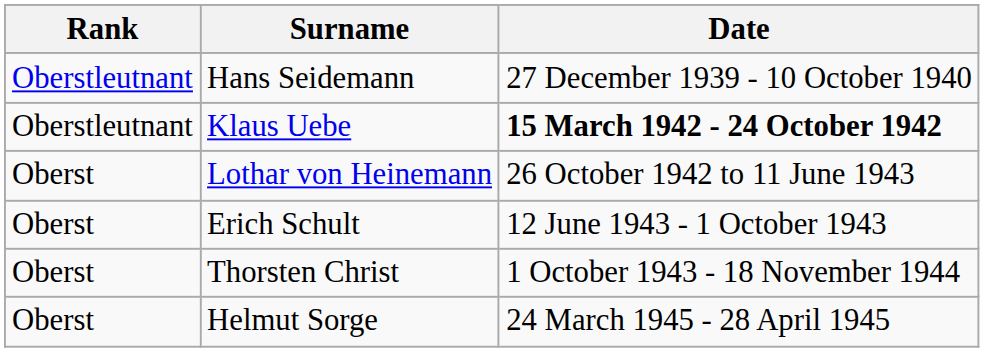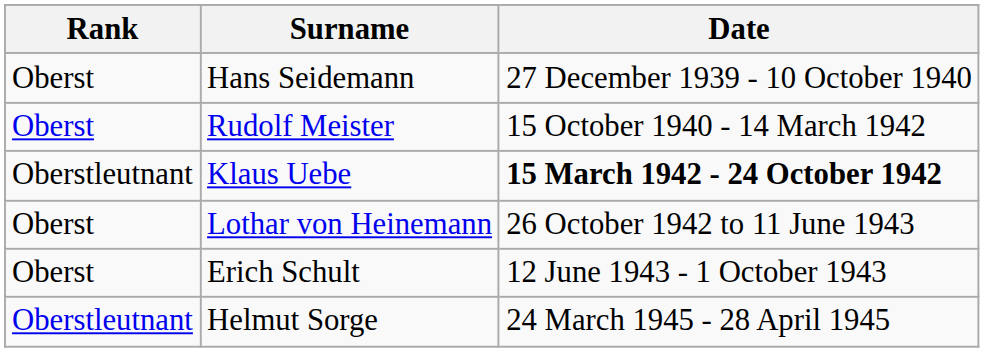 <table class="wikitable">
 <tr>
 <th>Rank</th>
 <th>Surname</th>
 <th>Date</th>
 </tr>
 <tr>
-<td><a href='#'>Oberstleutnant</a></td>
+<td>Oberst</td>
 <td>Hans Seidemann</td>
 <td>27 December 1939 - 10 October 1940</td>
+</tr>
+<tr>
+<td><a href='#'>Oberst</a></td>
+<td><a href='#'>Rudolf Meister</a></td>
+<td>15 October 1940 - 14 March 1942</td>
 </tr>
 <tr>
 <td>Oberstleutnant</td>
 <td><a href='#'>Klaus Uebe</a></td>
 <td><strong>15 March 1942 - 24 October 1942</strong></td>
 </tr>
 <tr>
 <td>Oberst</td>
 <td><a href='#'>Lothar von Heinemann</a></td>
 <td>26 October 1942 to 11 June 1943</td>
 </tr>
 <tr>
 <td>Oberst</td>
 <td>Erich Schult</td>
 <td>12 June 1943 - 1 October 1943</td>
 </tr>
 <tr>
-<td>Oberst</td>
-<td>Thorsten Christ</td>
-<td>1 October 1943 - 18 November 1944</td>
-</tr>
-<tr>
-<td>Oberst</td>
+<td><a href='#'>Oberstleutnant</a></td>
 <td>Helmut Sorge</td>
 <td>24 March 1945 - 28 April 1945</td>
 </tr>
 </table>
